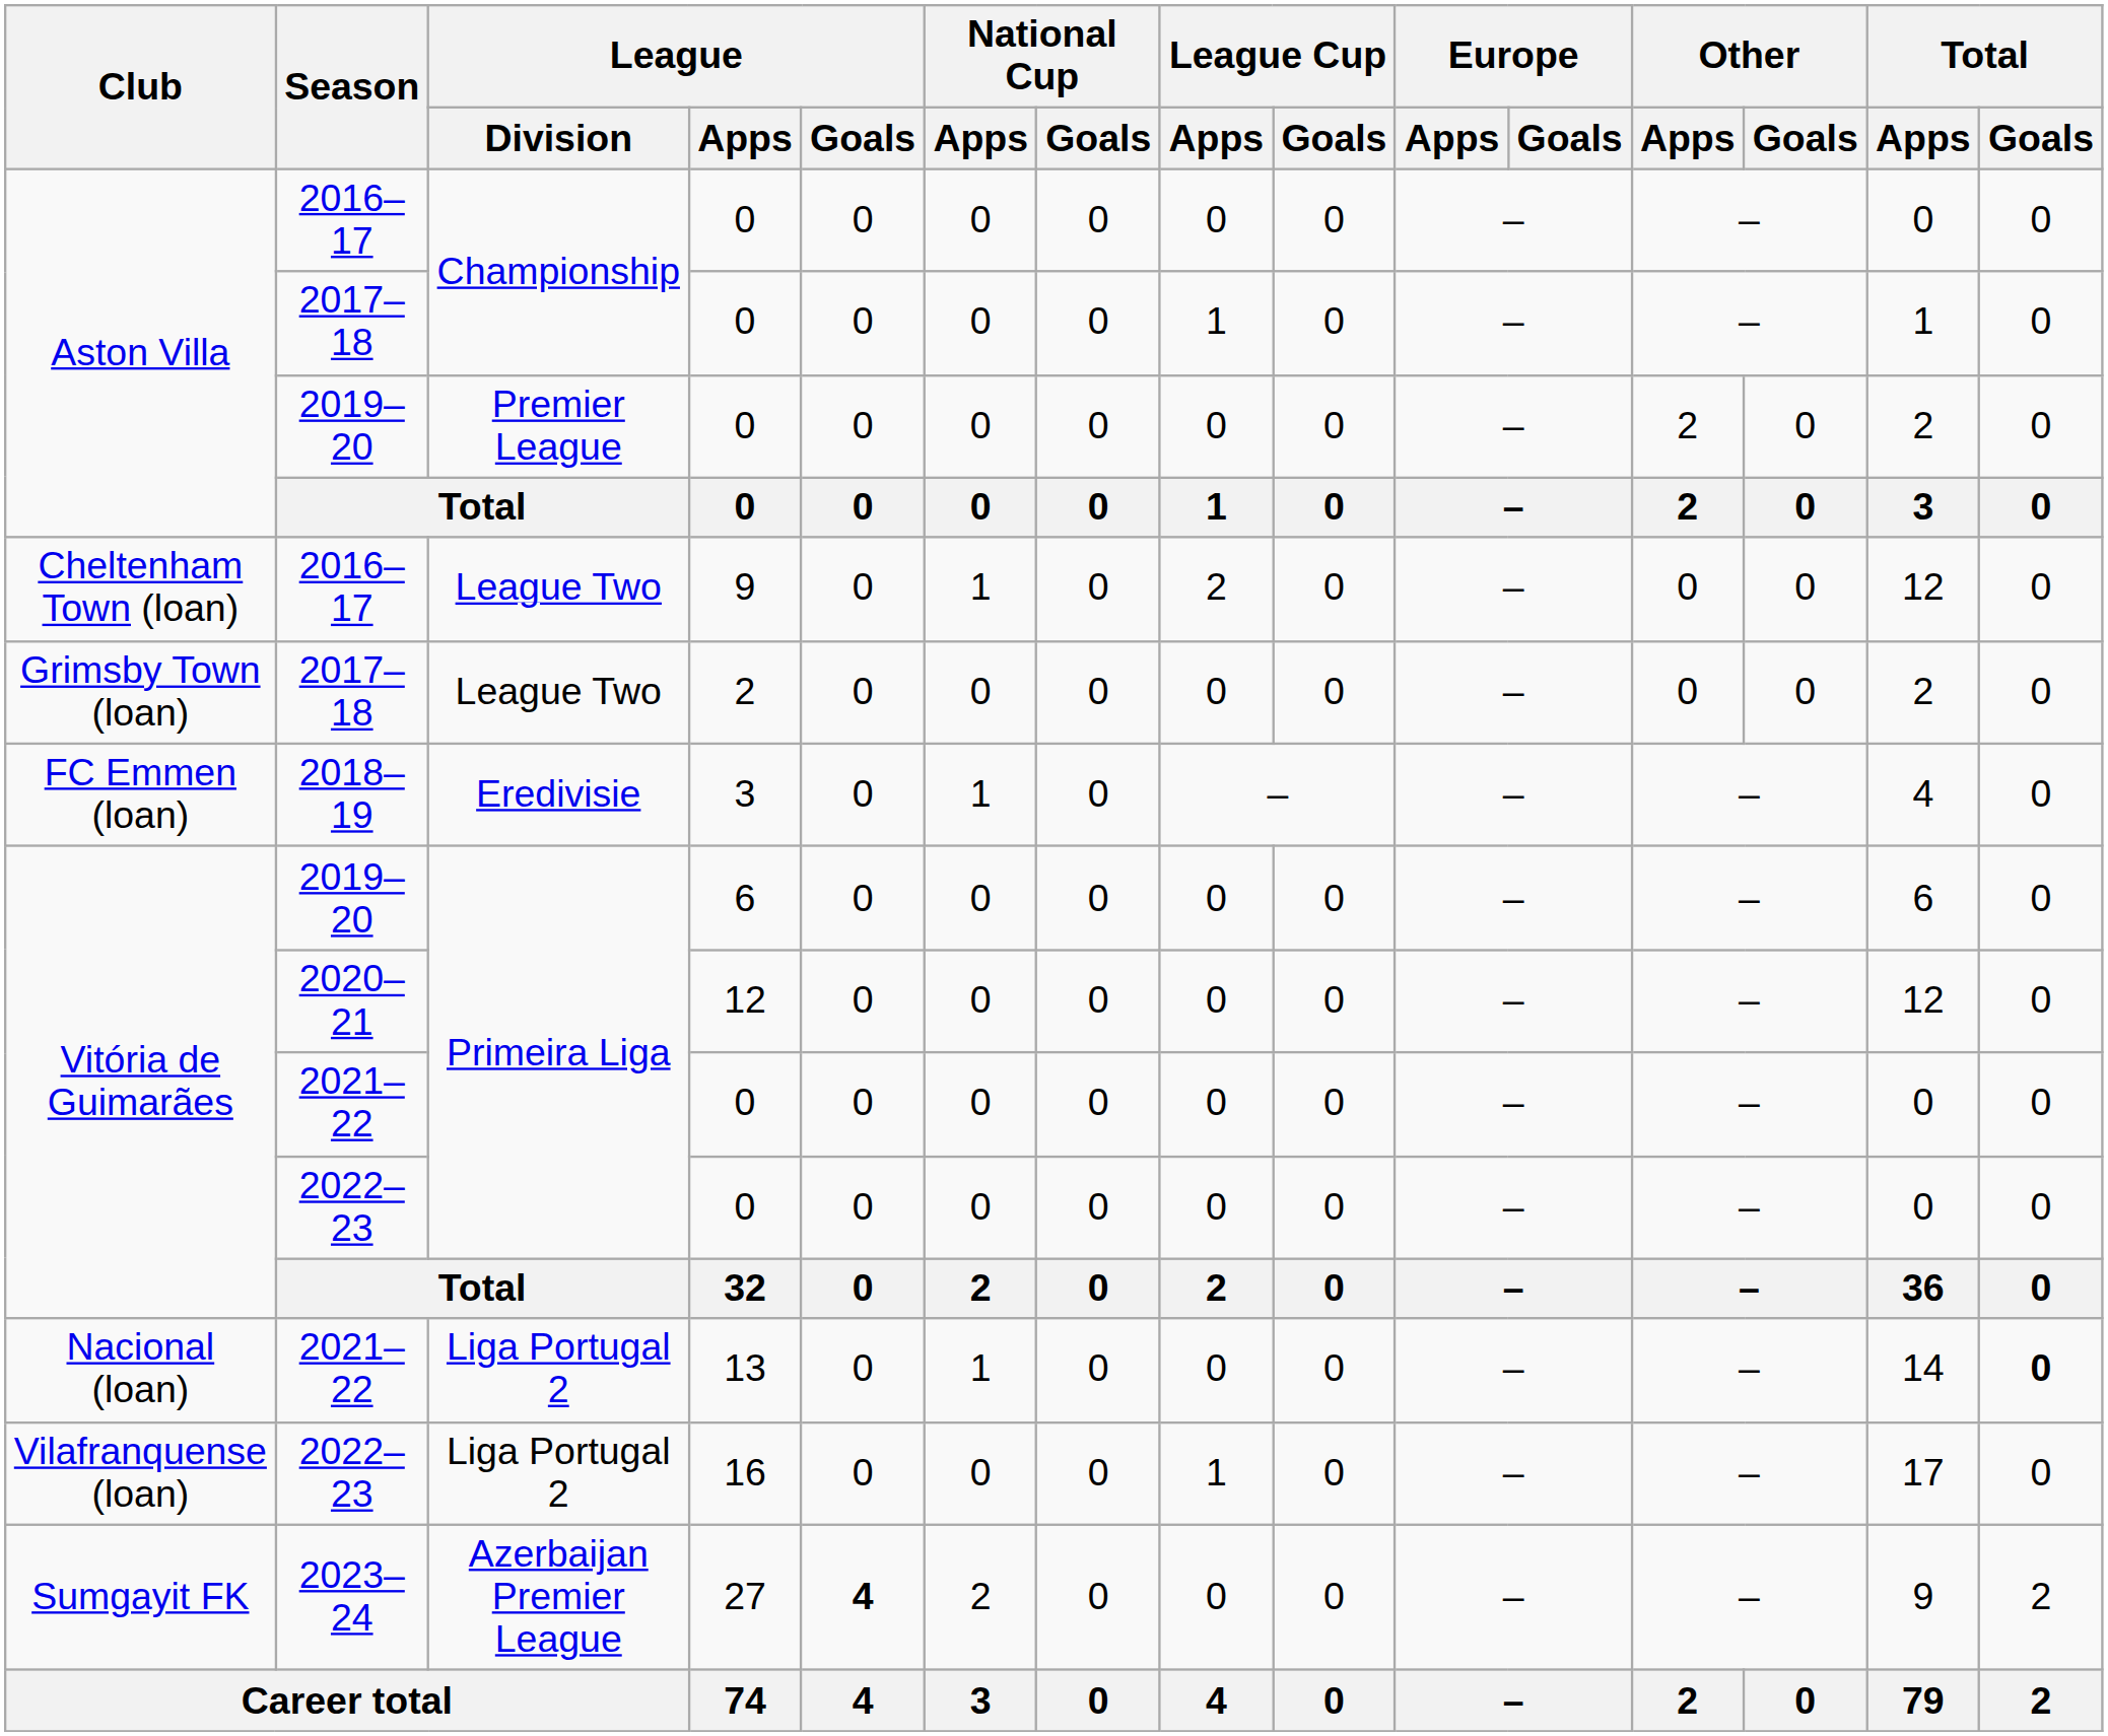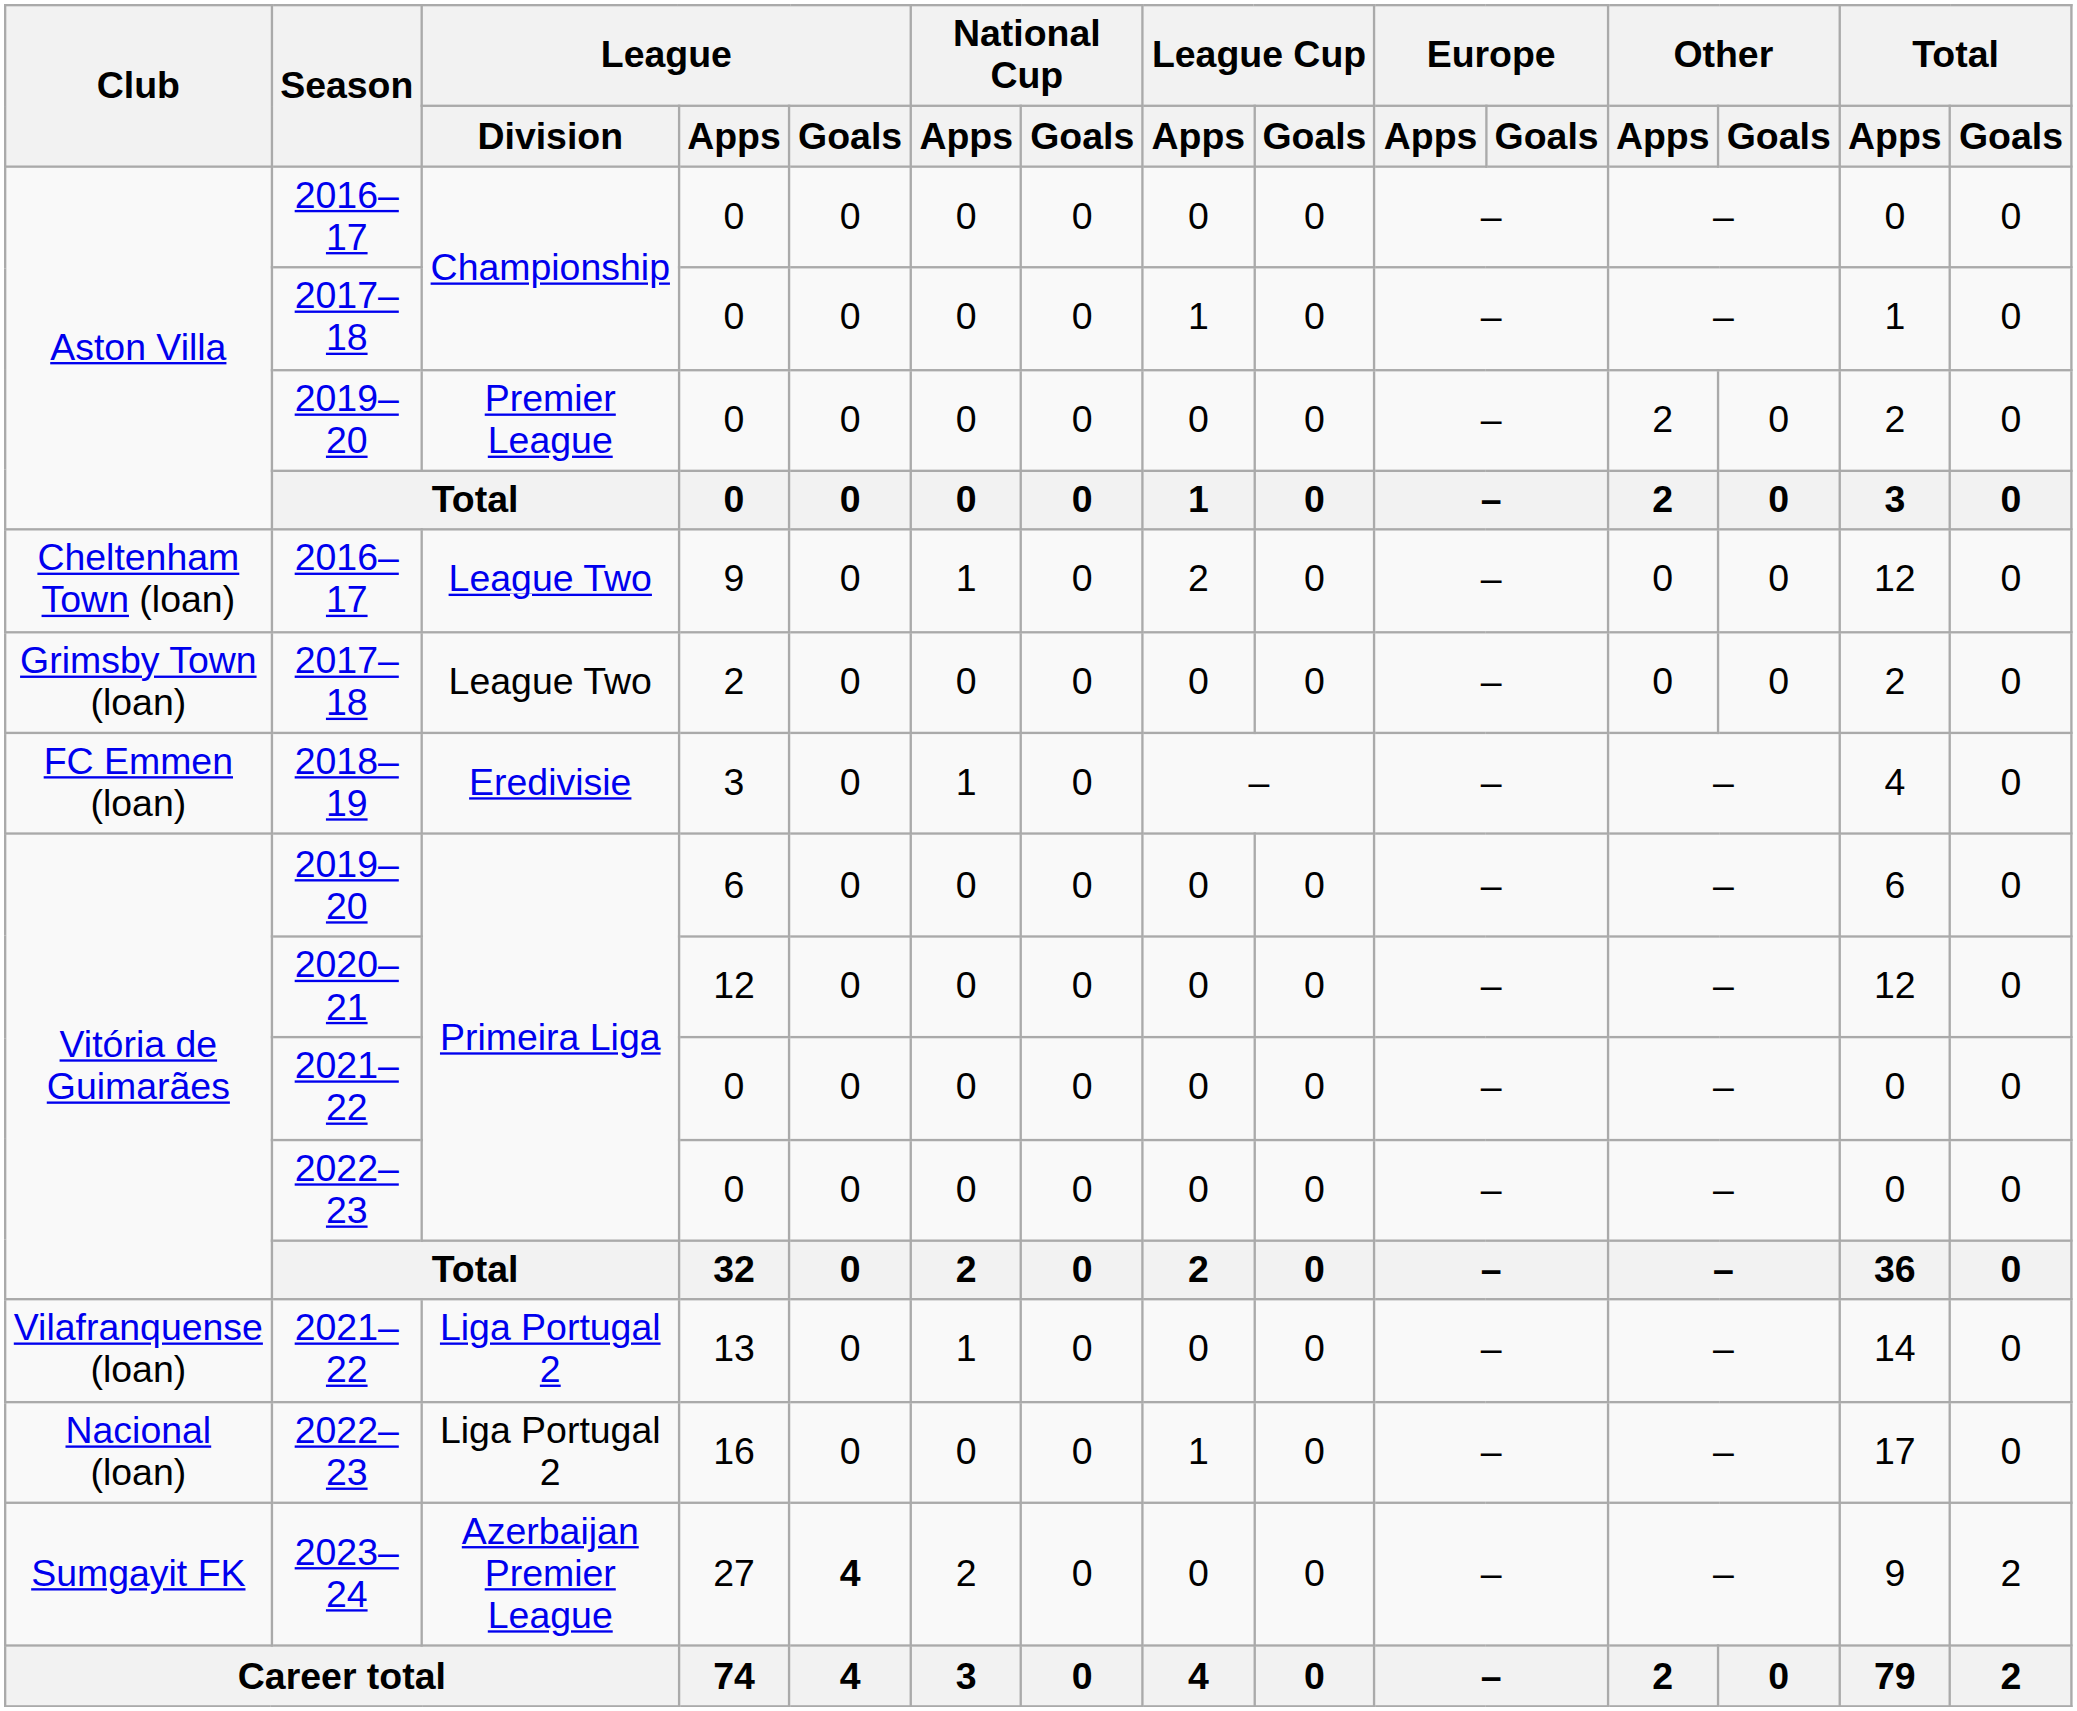 <table class=wikitable style=text-align:center>
 <tr>
 <th rowspan=2>Club</th>
 <th rowspan=2>Season</th>
 <th colspan=3>League</th>
 <th colspan=2>National Cup</th>
 <th colspan=2>League Cup</th>
 <th colspan=2>Europe</th>
 <th colspan=2>Other</th>
 <th colspan=2>Total</th>
 </tr>
 <tr>
 <th>Division</th>
 <th>Apps</th>
 <th>Goals</th>
 <th>Apps</th>
 <th>Goals</th>
 <th>Apps</th>
 <th>Goals</th>
 <th>Apps</th>
 <th>Goals</th>
 <th>Apps</th>
 <th>Goals</th>
 <th>Apps</th>
 <th>Goals</th>
 </tr>
 <tr>
 <td rowspan="4"><a href='#'>Aston Villa</a></td>
 <td><a href='#'>2016–17</a></td>
 <td rowspan="2"><a href='#'>Championship</a></td>
 <td>0</td>
 <td>0</td>
 <td>0</td>
 <td>0</td>
 <td>0</td>
 <td>0</td>
 <td colspan="2">–</td>
 <td colspan="2">–</td>
 <td>0</td>
 <td>0</td>
 </tr>
 <tr>
 <td><a href='#'>2017–18</a></td>
 <td>0</td>
 <td>0</td>
 <td>0</td>
 <td>0</td>
 <td>1</td>
 <td>0</td>
 <td colspan="2">–</td>
 <td colspan="2">–</td>
 <td>1</td>
 <td>0</td>
 </tr>
 <tr>
 <td><a href='#'>2019–20</a></td>
 <td><a href='#'>Premier League</a></td>
 <td>0</td>
 <td>0</td>
 <td>0</td>
 <td>0</td>
 <td>0</td>
 <td>0</td>
 <td colspan="2">–</td>
 <td>2</td>
 <td>0</td>
 <td>2</td>
 <td>0</td>
 </tr>
 <tr>
 <th colspan="2">Total</th>
 <th>0</th>
 <th>0</th>
 <th>0</th>
 <th>0</th>
 <th>1</th>
 <th>0</th>
 <th colspan="2">–</th>
 <th>2</th>
 <th>0</th>
 <th>3</th>
 <th>0</th>
 </tr>
 <tr>
 <td><a href='#'>Cheltenham Town</a> (loan)</td>
 <td><a href='#'>2016–17</a></td>
 <td><a href='#'>League Two</a></td>
 <td>9</td>
 <td>0</td>
 <td>1</td>
 <td>0</td>
 <td>2</td>
 <td>0</td>
 <td colspan="2">–</td>
 <td>0</td>
 <td>0</td>
 <td>12</td>
 <td>0</td>
 </tr>
 <tr>
 <td><a href='#'>Grimsby Town</a> (loan)</td>
 <td><a href='#'>2017–18</a></td>
 <td>League Two</td>
 <td>2</td>
 <td>0</td>
 <td>0</td>
 <td>0</td>
 <td>0</td>
 <td>0</td>
 <td colspan="2">–</td>
 <td>0</td>
 <td>0</td>
 <td>2</td>
 <td>0</td>
 </tr>
 <tr>
 <td><a href='#'>FC Emmen</a> (loan)</td>
 <td><a href='#'>2018–19</a></td>
 <td><a href='#'>Eredivisie</a></td>
 <td>3</td>
 <td>0</td>
 <td>1</td>
 <td>0</td>
 <td colspan="2">–</td>
 <td colspan="2">–</td>
 <td colspan="2">–</td>
 <td>4</td>
 <td>0</td>
 </tr>
 <tr>
 <td rowspan="5"><a href='#'>Vitória de Guimarães</a></td>
 <td><a href='#'>2019–20</a></td>
 <td rowspan="4"><a href='#'>Primeira Liga</a></td>
 <td>6</td>
 <td>0</td>
 <td>0</td>
 <td>0</td>
 <td>0</td>
 <td>0</td>
 <td colspan="2">–</td>
 <td colspan="2">–</td>
 <td>6</td>
 <td>0</td>
 </tr>
 <tr>
 <td><a href='#'>2020–21</a></td>
 <td>12</td>
 <td>0</td>
 <td>0</td>
 <td>0</td>
 <td>0</td>
 <td>0</td>
 <td colspan="2">–</td>
 <td colspan="2">–</td>
 <td>12</td>
 <td>0</td>
 </tr>
 <tr>
 <td><a href='#'>2021–22</a></td>
 <td>0</td>
 <td>0</td>
 <td>0</td>
 <td>0</td>
 <td>0</td>
 <td>0</td>
 <td colspan="2">–</td>
 <td colspan="2">–</td>
 <td>0</td>
 <td>0</td>
 </tr>
 <tr>
 <td><a href='#'>2022–23</a></td>
 <td>0</td>
 <td>0</td>
 <td>0</td>
 <td>0</td>
 <td>0</td>
 <td>0</td>
 <td colspan="2">–</td>
 <td colspan="2">–</td>
 <td>0</td>
 <td>0</td>
 </tr>
 <tr>
 <th colspan="2">Total</th>
 <th>32</th>
 <th>0</th>
 <th>2</th>
 <th>0</th>
 <th>2</th>
 <th>0</th>
 <th colspan="2">–</th>
 <th colspan="2">–</th>
 <th>36</th>
 <th>0</th>
 </tr>
 <tr>
-<td><a href='#'>Nacional</a> (loan)</td>
+<td><a href='#'>Vilafranquense</a> (loan)</td>
 <td><a href='#'>2021–22</a></td>
 <td><a href='#'>Liga Portugal 2</a></td>
 <td>13</td>
 <td>0</td>
 <td>1</td>
 <td>0</td>
 <td>0</td>
 <td>0</td>
 <td colspan="2">–</td>
 <td colspan="2">–</td>
 <td>14</td>
-<td><strong>0</strong></td>
+<td>0</td>
 </tr>
 <tr>
-<td><a href='#'>Vilafranquense</a> (loan)</td>
+<td><a href='#'>Nacional</a> (loan)</td>
 <td><a href='#'>2022–23</a></td>
 <td>Liga Portugal 2</td>
 <td>16</td>
 <td>0</td>
 <td>0</td>
 <td>0</td>
 <td>1</td>
 <td>0</td>
 <td colspan="2">–</td>
 <td colspan="2">–</td>
 <td>17</td>
 <td>0</td>
 </tr>
 <tr>
 <td><a href='#'>Sumgayit FK</a></td>
 <td><a href='#'>2023–24</a></td>
 <td><a href='#'>Azerbaijan Premier League</a></td>
 <td>27</td>
 <td><strong>4</strong></td>
 <td>2</td>
 <td>0</td>
 <td>0</td>
 <td>0</td>
 <td colspan="2">–</td>
 <td colspan="2">–</td>
 <td>9</td>
 <td>2</td>
 </tr>
 <tr>
 <th colspan="3">Career total</th>
 <th>74</th>
 <th>4</th>
 <th>3</th>
 <th>0</th>
 <th>4</th>
 <th>0</th>
 <th colspan="2">–</th>
 <th>2</th>
 <th>0</th>
 <th>79</th>
 <th>2</th>
 </tr>
 </table>
